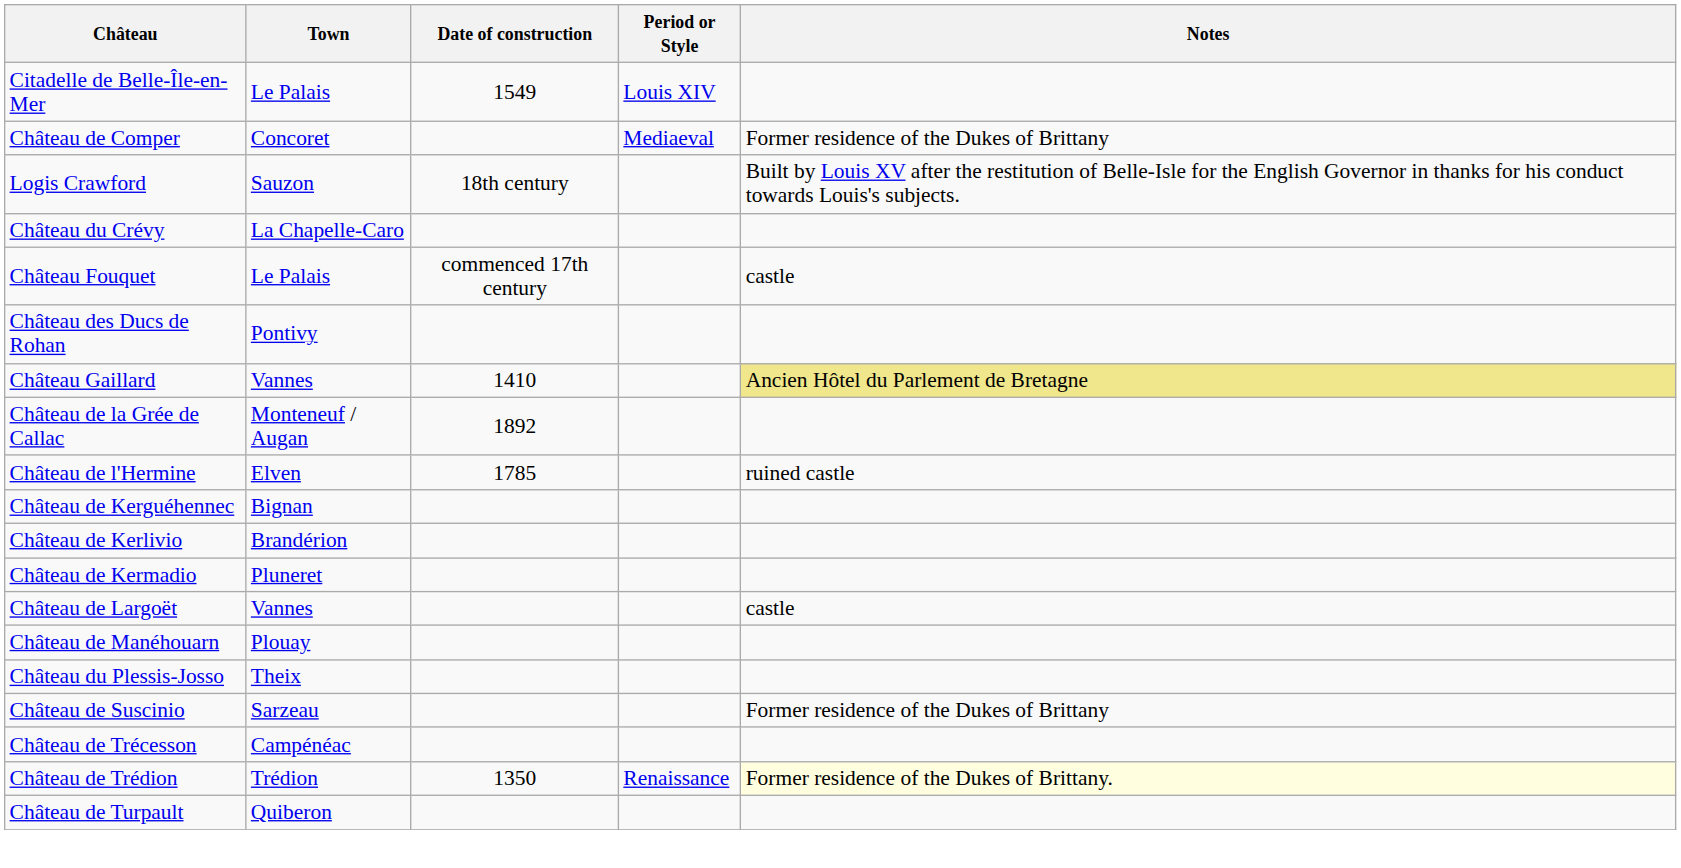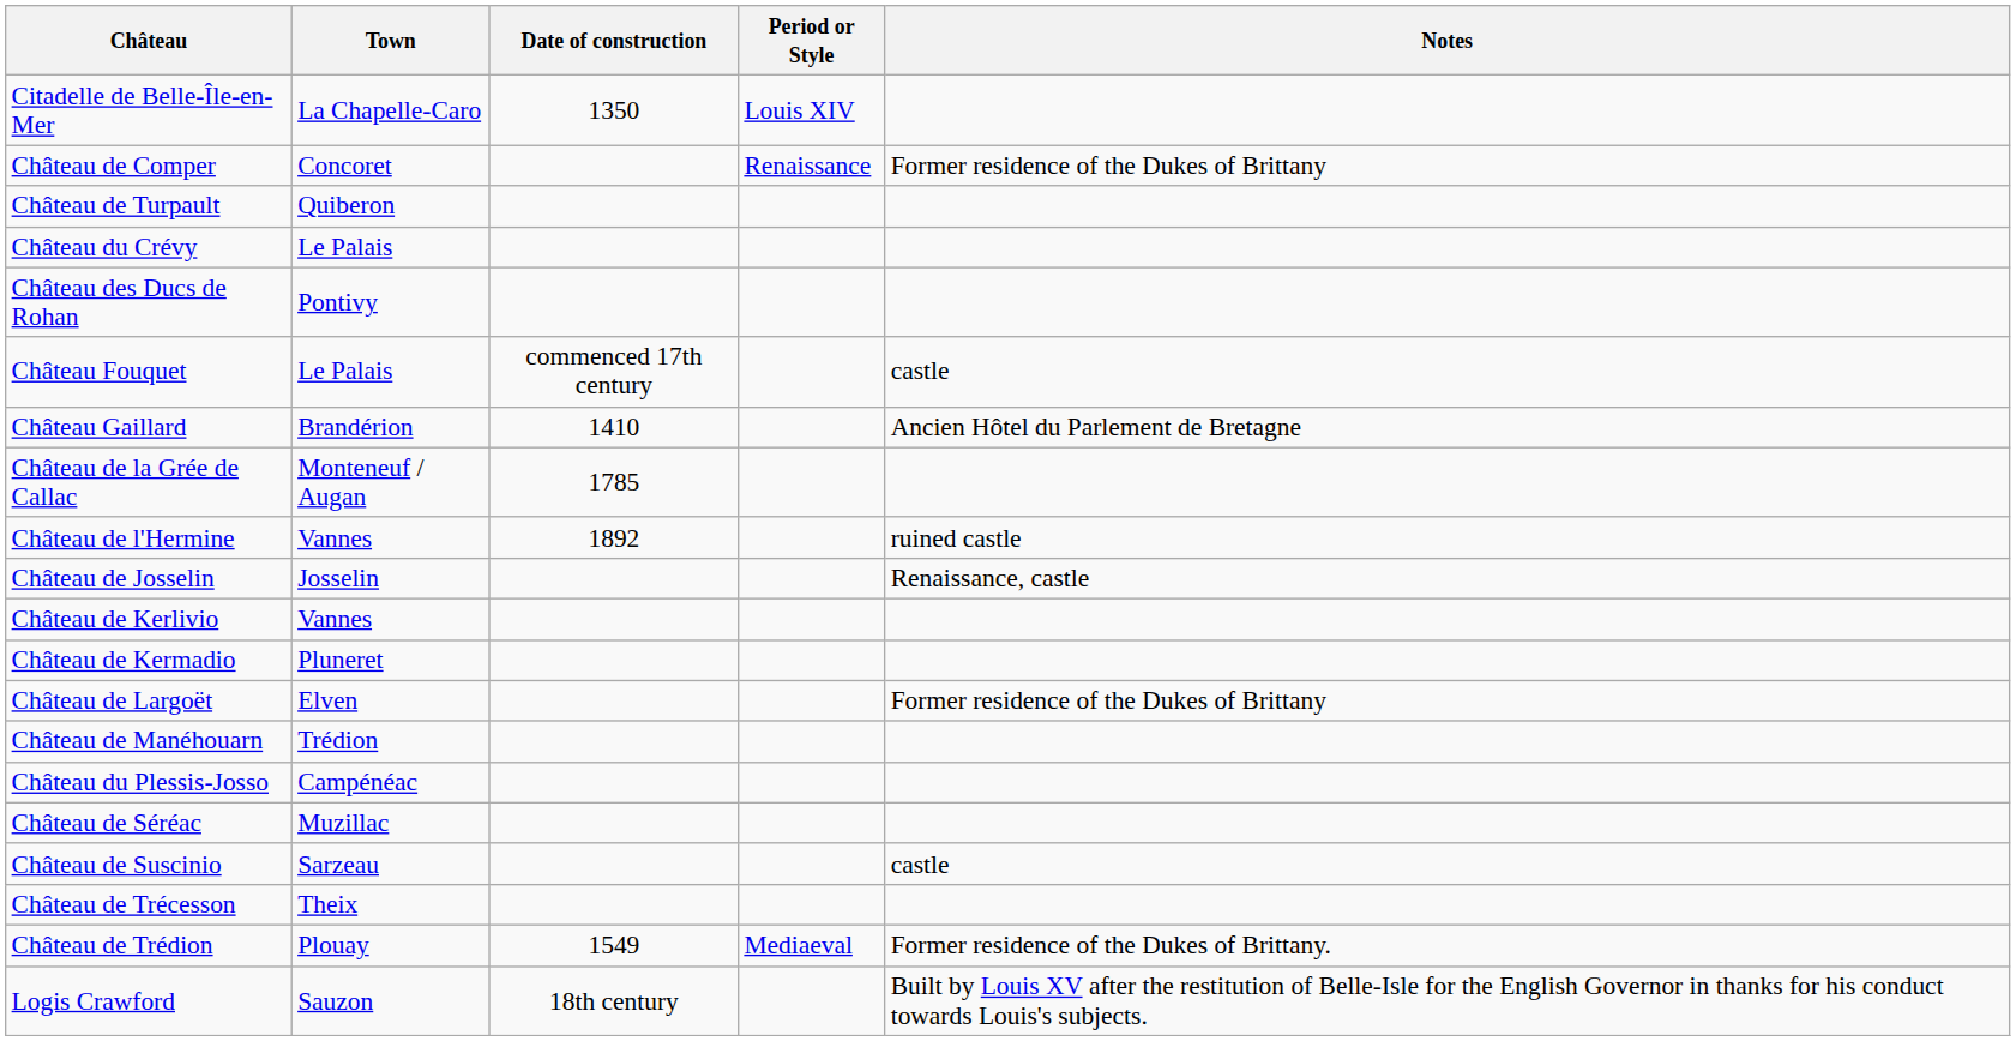 <table class="wikitable sortable">
 <tr>
 <th><small>Château</small></th>
 <th><small>Town</small></th>
 <th><small>Date of construction</small></th>
 <th><small>Period or Style</small></th>
 <th><small>Notes</small></th>
 </tr>
 <tr>
 <td><a href='#'>Citadelle de Belle-Île-en-Mer</a></td>
-<td><a href='#'>Le Palais</a></td>
-<td align="center">1549</td>
+<td><a href='#'>La Chapelle-Caro</a></td>
+<td align="center">1350</td>
 <td><a href='#'>Louis XIV</a></td>
 <td></td>
 </tr>
 <tr>
 <td><a href='#'>Château de Comper</a></td>
 <td><a href='#'>Concoret</a></td>
 <td></td>
-<td><a href='#'>Mediaeval</a></td>
+<td><a href='#'>Renaissance</a></td>
 <td>Former residence of the Dukes of Brittany</td>
 </tr>
 <tr>
-<td><a href='#'>Logis Crawford</a></td>
-<td><a href='#'>Sauzon</a></td>
-<td align="center">18th century</td>
+<td><a href='#'>Château de Turpault</a></td>
+<td><a href='#'>Quiberon</a></td>
 <td></td>
-<td>Built by <a href='#'>Louis XV</a> after the restitution of Belle-Isle for the English Governor in thanks for his conduct towards Louis's subjects.</td>
+<td></td>
+<td></td>
 </tr>
 <tr>
 <td><a href='#'>Château du Crévy</a></td>
-<td><a href='#'>La Chapelle-Caro</a></td>
+<td><a href='#'>Le Palais</a></td>
+<td></td>
+<td></td>
+<td></td>
+</tr>
+<tr>
+<td><a href='#'>Château des Ducs de Rohan</a></td>
+<td><a href='#'>Pontivy</a></td>
 <td></td>
 <td></td>
 <td></td>
 </tr>
 <tr>
 <td><a href='#'>Château Fouquet</a></td>
 <td><a href='#'>Le Palais</a></td>
 <td align="center">commenced 17th century</td>
 <td></td>
 <td>castle</td>
 </tr>
 <tr>
-<td><a href='#'>Château des Ducs de Rohan</a></td>
-<td><a href='#'>Pontivy</a></td>
-<td></td>
-<td></td>
-<td></td>
-</tr>
-<tr>
 <td><a href='#'>Château Gaillard</a></td>
-<td><a href='#'>Vannes</a></td>
+<td><a href='#'>Brandérion</a></td>
 <td align="center">1410</td>
 <td></td>
-<td style="background: khaki;">Ancien Hôtel du Parlement de Bretagne</td>
+<td>Ancien Hôtel du Parlement de Bretagne</td>
 </tr>
 <tr>
 <td><a href='#'>Château de la Grée de Callac</a></td>
 <td><a href='#'>Monteneuf</a> / <a href='#'>Augan</a></td>
-<td align="center">1892</td>
+<td align="center">1785</td>
 <td></td>
 <td></td>
 </tr>
 <tr>
 <td><a href='#'>Château de l'Hermine</a></td>
-<td><a href='#'>Elven</a></td>
-<td align="center">1785</td>
+<td><a href='#'>Vannes</a></td>
+<td align="center">1892</td>
 <td></td>
 <td>ruined castle</td>
 </tr>
 <tr>
-<td><a href='#'>Château de Kerguéhennec</a></td>
-<td><a href='#'>Bignan</a></td>
+<td><a href='#'>Château de Josselin</a></td>
+<td><a href='#'>Josselin</a></td>
 <td></td>
 <td></td>
-<td></td>
+<td>Renaissance, castle</td>
 </tr>
 <tr>
 <td><a href='#'>Château de Kerlivio</a></td>
-<td><a href='#'>Brandérion</a></td>
+<td><a href='#'>Vannes</a></td>
 <td></td>
 <td></td>
 <td></td>
 </tr>
 <tr>
 <td><a href='#'>Château de Kermadio</a></td>
 <td><a href='#'>Pluneret</a></td>
 <td></td>
 <td></td>
 <td></td>
 </tr>
 <tr>
 <td><a href='#'>Château de Largoët</a></td>
-<td><a href='#'>Vannes</a></td>
+<td><a href='#'>Elven</a></td>
 <td></td>
 <td></td>
-<td>castle</td>
+<td>Former residence of the Dukes of Brittany</td>
 </tr>
 <tr>
 <td><a href='#'>Château de Manéhouarn</a></td>
-<td><a href='#'>Plouay</a></td>
+<td><a href='#'>Trédion</a></td>
 <td></td>
 <td></td>
 <td></td>
 </tr>
 <tr>
 <td><a href='#'>Château du Plessis-Josso</a></td>
-<td><a href='#'>Theix</a></td>
+<td><a href='#'>Campénéac</a></td>
+<td></td>
+<td></td>
+<td></td>
+</tr>
+<tr>
+<td><a href='#'>Château de Séréac</a></td>
+<td><a href='#'>Muzillac</a></td>
 <td></td>
 <td></td>
 <td></td>
 </tr>
 <tr>
 <td><a href='#'>Château de Suscinio</a></td>
 <td><a href='#'>Sarzeau</a></td>
 <td></td>
 <td></td>
-<td>Former residence of the Dukes of Brittany</td>
+<td>castle</td>
 </tr>
 <tr>
 <td><a href='#'>Château de Trécesson</a></td>
-<td><a href='#'>Campénéac</a></td>
+<td><a href='#'>Theix</a></td>
 <td></td>
 <td></td>
 <td></td>
 </tr>
 <tr>
 <td><a href='#'>Château de Trédion</a></td>
-<td><a href='#'>Trédion</a></td>
-<td align="center">1350</td>
-<td><a href='#'>Renaissance</a></td>
-<td style="background: lightyellow;">Former residence of the Dukes of Brittany.</td>
+<td><a href='#'>Plouay</a></td>
+<td align="center">1549</td>
+<td><a href='#'>Mediaeval</a></td>
+<td>Former residence of the Dukes of Brittany.</td>
 </tr>
 <tr>
-<td><a href='#'>Château de Turpault</a></td>
-<td><a href='#'>Quiberon</a></td>
+<td><a href='#'>Logis Crawford</a></td>
+<td><a href='#'>Sauzon</a></td>
+<td align="center">18th century</td>
 <td></td>
-<td></td>
-<td></td>
+<td>Built by <a href='#'>Louis XV</a> after the restitution of Belle-Isle for the English Governor in thanks for his conduct towards Louis's subjects.</td>
 </tr>
 <tr>
 </tr>
 </table>
